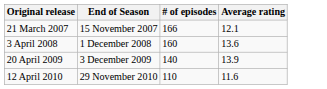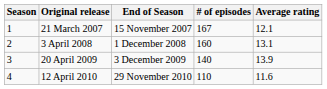 <table class="wikitable">
 <tr>
+<th>Season</th>
 <th>Original release</th>
 <th>End of Season</th>
 <th># of episodes</th>
 <th>Average rating</th>
 </tr>
 <tr>
+<td>1</td>
 <td>21 March 2007</td>
 <td>15 November 2007</td>
-<td>166</td>
+<td>167</td>
 <td>12.1</td>
 </tr>
 <tr>
+<td>2</td>
 <td>3 April 2008</td>
 <td>1 December 2008</td>
 <td>160</td>
-<td>13.6</td>
+<td>13.1</td>
 </tr>
 <tr>
+<td>3</td>
 <td>20 April 2009</td>
 <td>3 December 2009</td>
 <td>140</td>
 <td>13.9</td>
 </tr>
 <tr>
+<td>4</td>
 <td>12 April 2010</td>
 <td>29 November 2010</td>
 <td>110</td>
 <td>11.6</td>
 </tr>
 </table>
